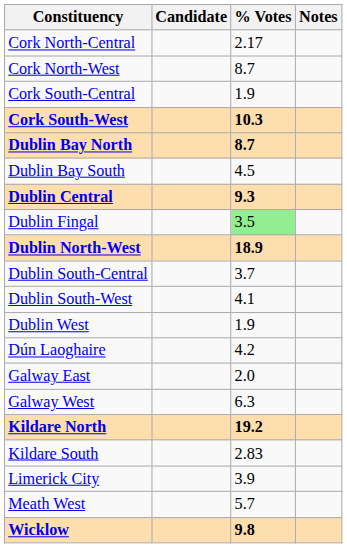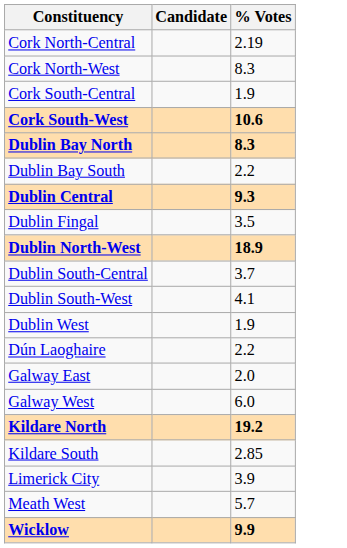 <table class="wikitable sortable">
 <tr>
 <th>Constituency</th>
 <th>Candidate</th>
 <th>% Votes</th>
-<th>Notes </th>
 </tr>
 <tr>
 <td><a href='#'>Cork North-Central</a></td>
 <td></td>
-<td>2.17</td>
-<td></td>
+<td>2.19</td>
 </tr>
 <tr>
 <td><a href='#'>Cork North-West</a></td>
 <td></td>
-<td>8.7</td>
-<td></td>
+<td>8.3</td>
 </tr>
 <tr>
 <td><a href='#'>Cork South-Central</a></td>
 <td></td>
 <td>1.9</td>
-<td></td>
 </tr>
 <tr style="font-weight:bold; background:NavajoWhite;">
 <td><a href='#'>Cork South-West</a></td>
 <td></td>
-<td>10.3</td>
-<td></td>
+<td>10.6</td>
 </tr>
 <tr style="font-weight:bold; background:NavajoWhite;">
 <td><a href='#'>Dublin Bay North</a></td>
 <td></td>
-<td>8.7</td>
-<td></td>
+<td>8.3</td>
 </tr>
 <tr>
 <td><a href='#'>Dublin Bay South</a></td>
 <td></td>
-<td>4.5</td>
-<td></td>
+<td>2.2</td>
 </tr>
 <tr style="font-weight:bold; background:NavajoWhite;">
 <td><a href='#'>Dublin Central</a></td>
 <td></td>
 <td>9.3</td>
-<td></td>
 </tr>
 <tr>
 <td><a href='#'>Dublin Fingal</a></td>
 <td></td>
-<td style="background: lightgreen;">3.5</td>
-<td></td>
+<td>3.5</td>
 </tr>
 <tr style="font-weight:bold; background:NavajoWhite;">
 <td><a href='#'>Dublin North-West</a></td>
 <td></td>
 <td>18.9</td>
-<td></td>
 </tr>
 <tr>
 <td><a href='#'>Dublin South-Central</a></td>
 <td></td>
 <td>3.7</td>
-<td></td>
 </tr>
 <tr>
 <td><a href='#'>Dublin South-West</a></td>
 <td></td>
 <td>4.1</td>
-<td></td>
 </tr>
 <tr>
 <td><a href='#'>Dublin West</a></td>
 <td></td>
 <td>1.9</td>
-<td></td>
 </tr>
 <tr>
 <td><a href='#'>Dún Laoghaire</a></td>
 <td></td>
-<td>4.2</td>
-<td></td>
+<td>2.2</td>
 </tr>
 <tr>
 <td><a href='#'>Galway East</a></td>
 <td></td>
 <td>2.0</td>
-<td></td>
 </tr>
 <tr>
 <td><a href='#'>Galway West</a></td>
 <td></td>
-<td>6.3</td>
-<td></td>
+<td>6.0</td>
 </tr>
 <tr style="font-weight:bold; background:NavajoWhite;">
 <td><a href='#'>Kildare North</a></td>
 <td></td>
 <td>19.2</td>
-<td></td>
 </tr>
 <tr>
 <td><a href='#'>Kildare South</a></td>
 <td></td>
-<td>2.83</td>
-<td></td>
+<td>2.85</td>
 </tr>
 <tr>
 <td><a href='#'>Limerick City</a></td>
 <td></td>
 <td>3.9</td>
-<td></td>
 </tr>
 <tr>
 <td><a href='#'>Meath West</a></td>
 <td></td>
 <td>5.7</td>
-<td></td>
 </tr>
 <tr style="font-weight:bold; background:NavajoWhite;">
 <td><a href='#'>Wicklow</a></td>
 <td></td>
-<td>9.8</td>
-<td></td>
+<td>9.9</td>
 </tr>
 </table>
